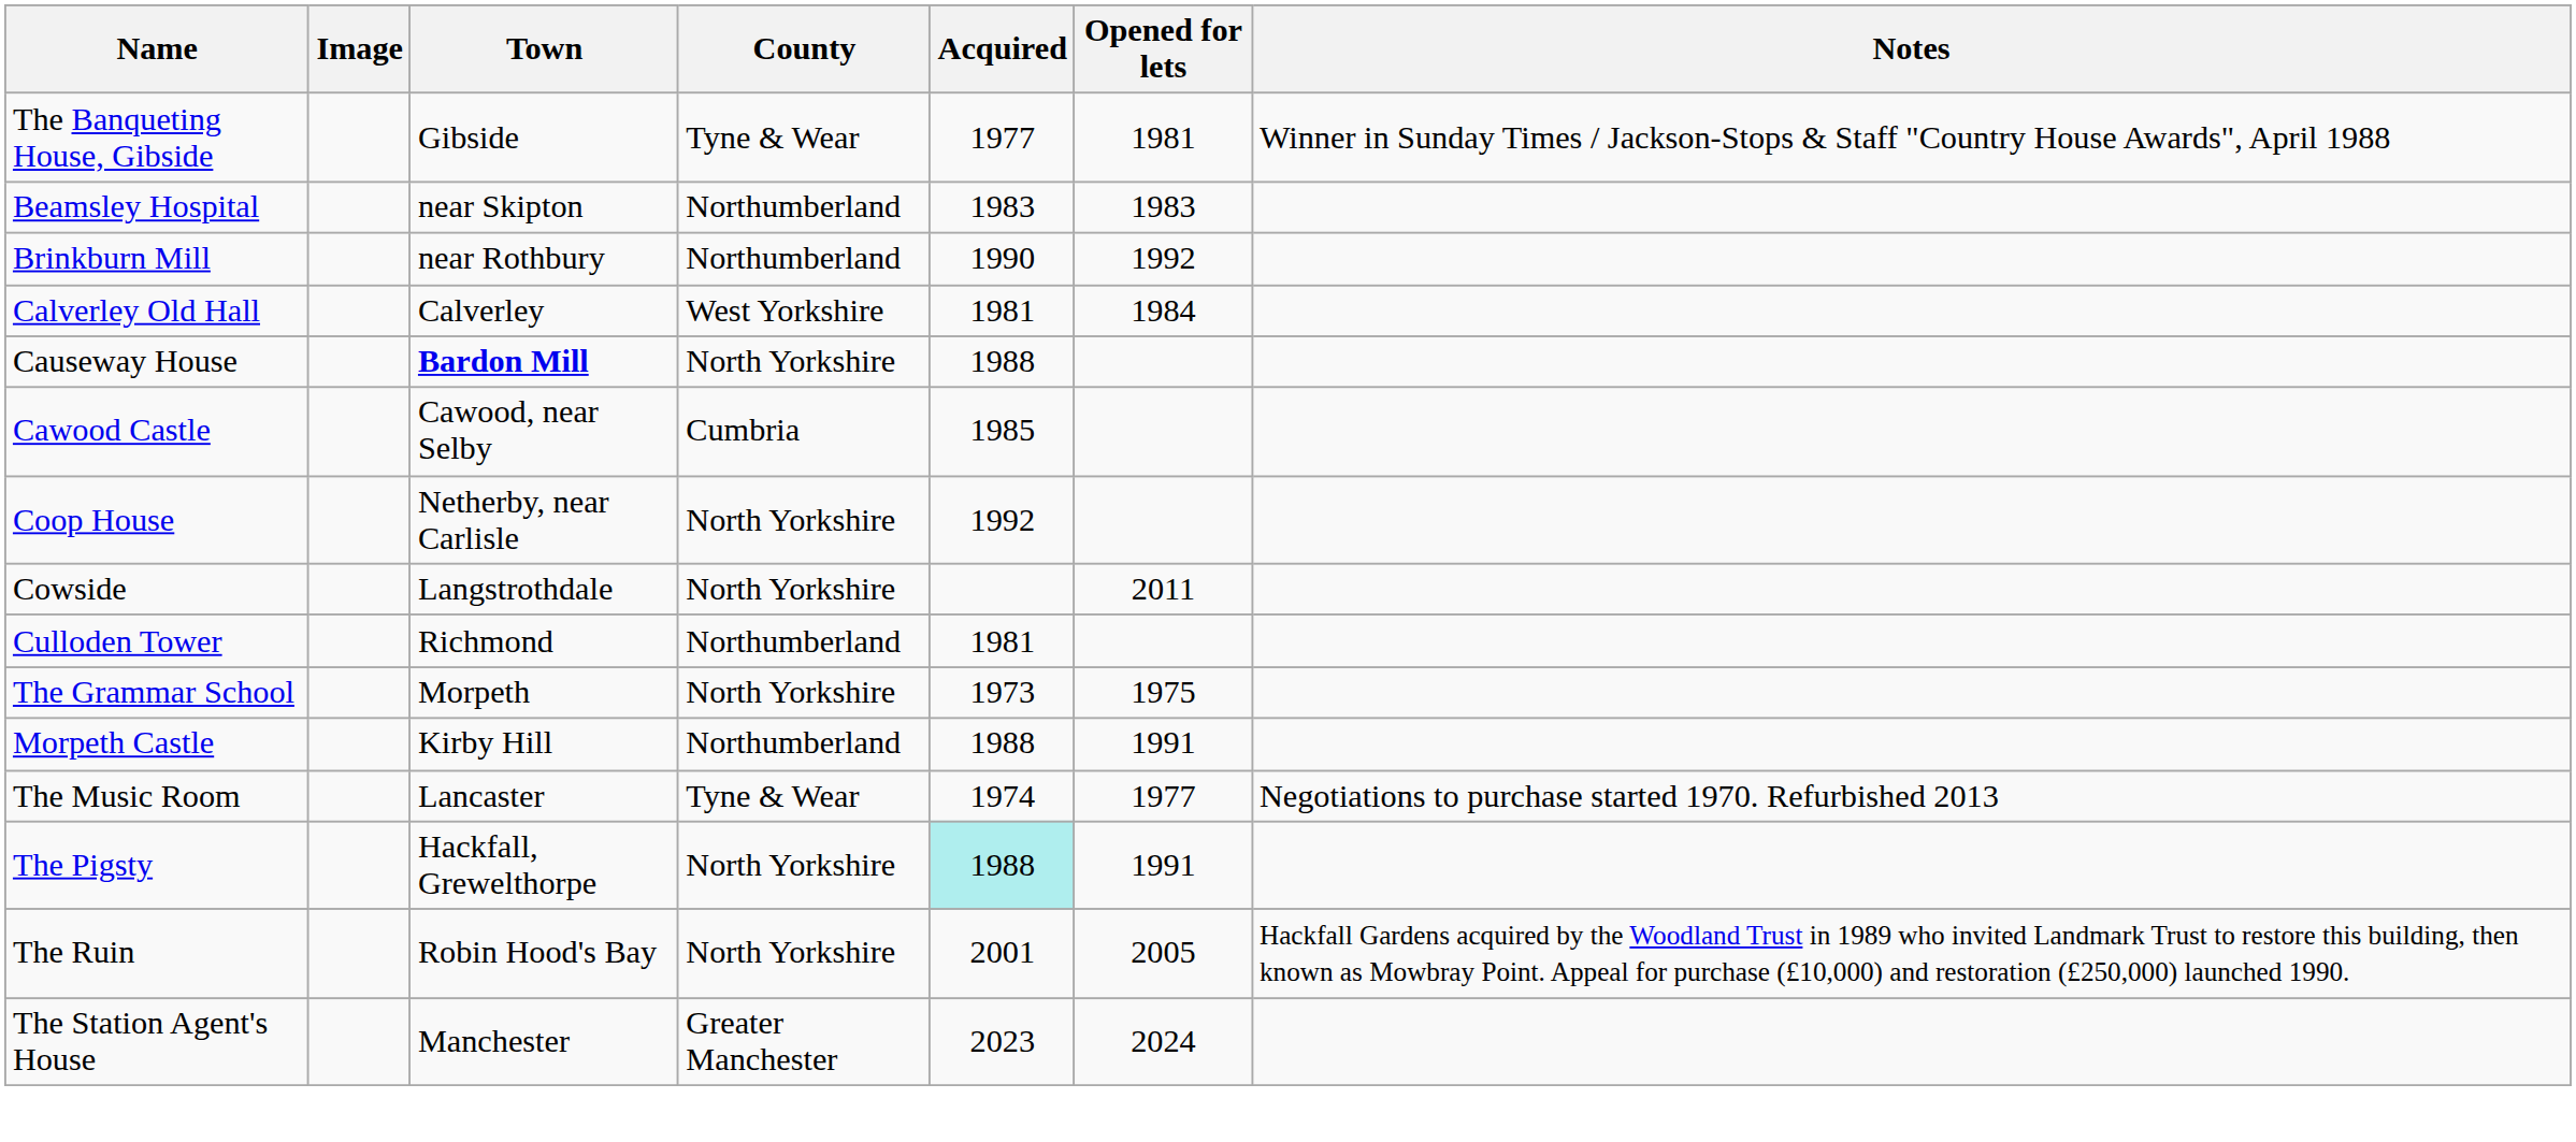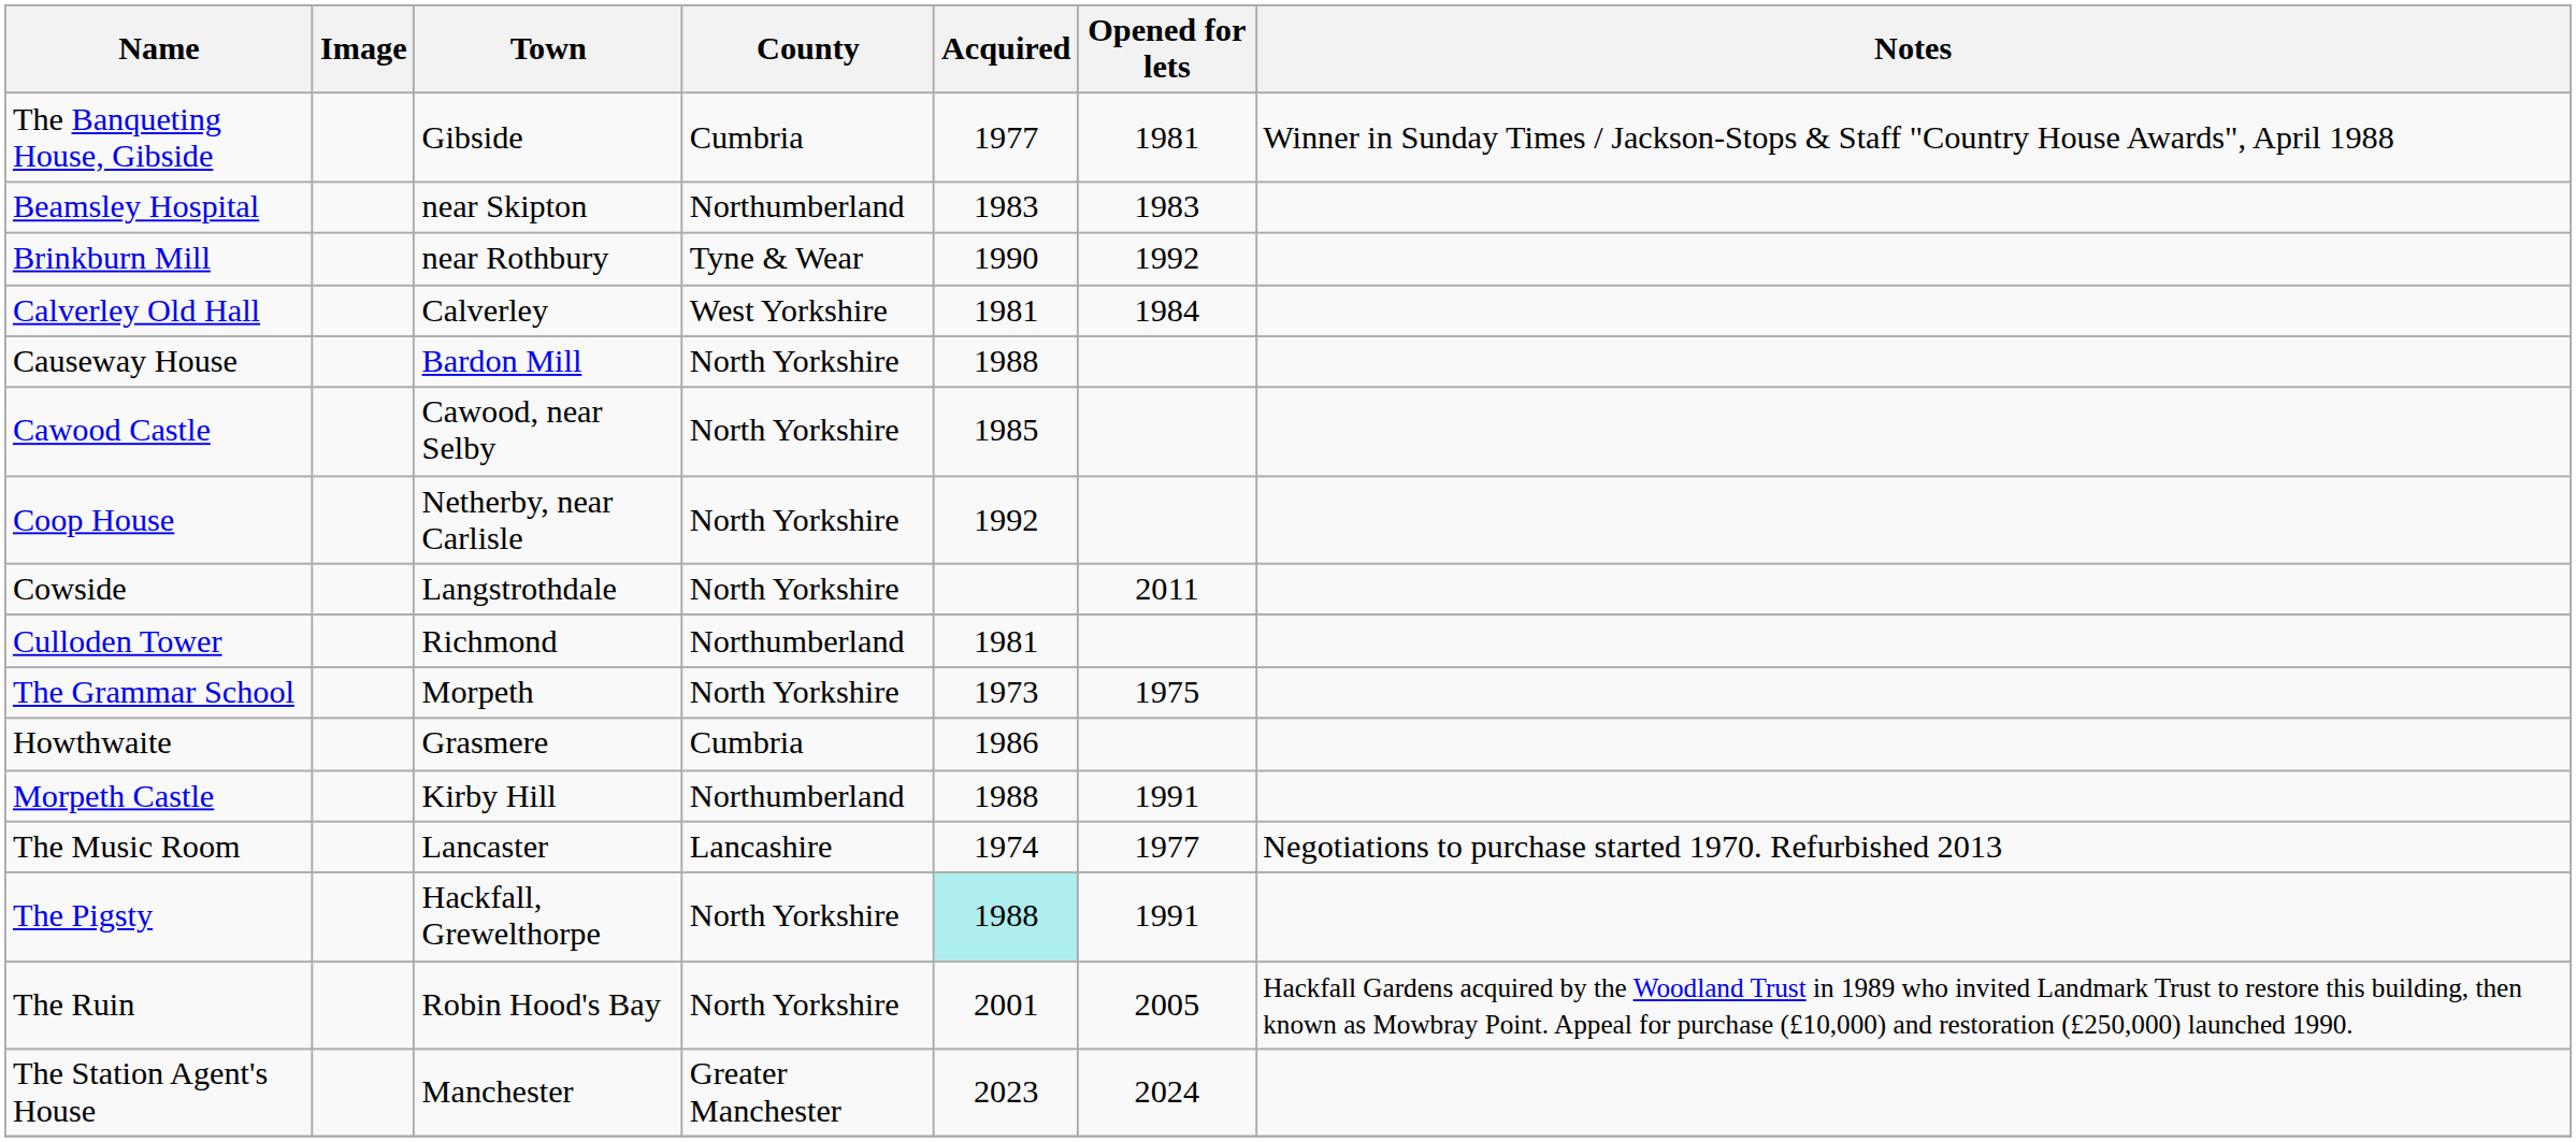 <table class="wikitable sortable" style="margin:0.5em auto;">
 <tr>
 <th>Name</th>
 <th class="unsortable">Image</th>
 <th>Town</th>
 <th>County</th>
 <th>Acquired</th>
 <th>Opened for lets</th>
 <th class="unsortable">Notes</th>
 </tr>
 <tr>
 <td>The <a href='#'>Banqueting House, Gibside</a></td>
 <td></td>
 <td>Gibside</td>
-<td>Tyne & Wear</td>
+<td>Cumbria</td>
 <td align=center>1977</td>
 <td align=center>1981</td>
 <td>Winner in Sunday Times / Jackson-Stops & Staff "Country House Awards", April 1988</td>
 </tr>
 <tr>
 <td><a href='#'>Beamsley Hospital</a></td>
 <td></td>
 <td>near Skipton</td>
 <td>Northumberland</td>
 <td align=center>1983</td>
 <td align=center>1983</td>
 <td></td>
 </tr>
 <tr>
 <td><a href='#'>Brinkburn Mill</a></td>
 <td></td>
 <td>near Rothbury</td>
-<td>Northumberland</td>
+<td>Tyne & Wear</td>
 <td align=center>1990</td>
 <td align=center>1992</td>
 <td></td>
 </tr>
 <tr>
 <td><a href='#'>Calverley Old Hall</a></td>
 <td></td>
 <td>Calverley</td>
 <td>West Yorkshire</td>
 <td align=center>1981</td>
 <td align=center>1984</td>
 <td></td>
 </tr>
 <tr>
 <td align=left>Causeway House</td>
 <td align=left></td>
-<td align=left><strong><a href='#'>Bardon Mill</a></strong></td>
+<td align=left><a href='#'>Bardon Mill</a></td>
 <td>North Yorkshire</td>
 <td align=center>1988</td>
 <td align=center></td>
 <td align=left></td>
 </tr>
 <tr>
 <td><a href='#'>Cawood Castle</a></td>
 <td></td>
 <td>Cawood, near Selby</td>
-<td>Cumbria</td>
+<td>North Yorkshire</td>
 <td align=center>1985</td>
 <td align=center></td>
 <td></td>
 </tr>
 <tr>
 <td><a href='#'>Coop House</a></td>
 <td></td>
 <td>Netherby, near Carlisle</td>
 <td>North Yorkshire</td>
 <td align=center>1992</td>
 <td align=center></td>
 <td></td>
 </tr>
 <tr>
 <td>Cowside</td>
 <td></td>
 <td>Langstrothdale</td>
 <td>North Yorkshire</td>
 <td></td>
 <td align=center>2011</td>
 <td align=center></td>
 </tr>
 <tr>
 <td><a href='#'>Culloden Tower</a></td>
 <td></td>
 <td>Richmond</td>
 <td align=left>Northumberland</td>
 <td align=center>1981</td>
 <td align=center></td>
 <td></td>
 </tr>
 <tr>
 <td><a href='#'>The Grammar School</a></td>
 <td></td>
 <td>Morpeth</td>
 <td>North Yorkshire</td>
 <td align=center>1973</td>
 <td align=center>1975</td>
 <td></td>
 </tr>
 <tr>
+<td>Howthwaite</td>
+<td></td>
+<td>Grasmere</td>
+<td>Cumbria</td>
+<td align=center>1986</td>
+<td align=center></td>
+<td></td>
+</tr>
+<tr>
 <td><a href='#'>Morpeth Castle</a></td>
 <td></td>
 <td>Kirby Hill</td>
 <td>Northumberland</td>
 <td align=center>1988</td>
 <td align=center>1991</td>
 <td></td>
 </tr>
 <tr>
 <td>The Music Room</td>
 <td></td>
 <td>Lancaster</td>
-<td>Tyne & Wear</td>
+<td>Lancashire</td>
 <td align=center>1974</td>
 <td align=center>1977</td>
 <td>Negotiations to purchase started 1970.  Refurbished 2013</td>
 </tr>
 <tr>
 <td><a href='#'>The Pigsty</a></td>
 <td></td>
 <td>Hackfall, Grewelthorpe</td>
 <td>North Yorkshire</td>
 <td align=center style="background: paleturquoise;">1988</td>
 <td align=center>1991</td>
 <td></td>
 </tr>
 <tr>
 <td>The Ruin</td>
 <td></td>
 <td>Robin Hood's Bay</td>
 <td>North Yorkshire</td>
 <td align=center>2001</td>
 <td align=center>2005</td>
 <td><small>Hackfall Gardens acquired by the <a href='#'>Woodland Trust</a> in 1989 who invited Landmark Trust to restore this building, then known as Mowbray Point.  Appeal for purchase (£10,000) and restoration (£250,000) launched 1990.</small></td>
 </tr>
 <tr>
 <td>The Station Agent's House</td>
 <td></td>
 <td>Manchester</td>
 <td>Greater Manchester</td>
 <td align="center">2023</td>
 <td align="center">2024</td>
 <td></td>
 </tr>
 <tr>
 </tr>
 </table>
